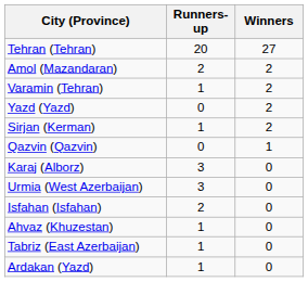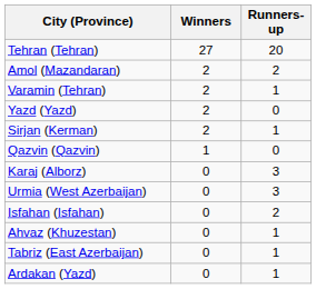 <table class="wikitable" style="text-align:center;">
 <tr>
 <th width=200>City (Province)</th>
+<th width=80>Winners</th>
 <th width=80>Runners-up</th>
-<th width=80>Winners</th>
 </tr>
 <tr>
 <td align=left><a href='#'>Tehran</a> (<a href='#'>Tehran</a>)</td>
+<td>27</td>
 <td>20</td>
-<td>27</td>
 </tr>
 <tr>
 <td align=left><a href='#'>Amol</a> (<a href='#'>Mazandaran</a>)</td>
 <td>2</td>
 <td>2</td>
 </tr>
 <tr>
 <td align=left><a href='#'>Varamin</a> (<a href='#'>Tehran</a>)</td>
+<td>2</td>
 <td>1</td>
-<td>2</td>
 </tr>
 <tr>
 <td align=left><a href='#'>Yazd</a> (<a href='#'>Yazd</a>)</td>
+<td>2</td>
+<td>0</td>
+</tr>
+<tr>
+<td align=left><a href='#'>Sirjan</a> (<a href='#'>Kerman</a>)</td>
+<td>2</td>
+<td>1</td>
+</tr>
+<tr>
+<td align=left><a href='#'>Qazvin</a> (<a href='#'>Qazvin</a>)</td>
+<td>1</td>
+<td>0</td>
+</tr>
+<tr>
+<td align=left><a href='#'>Karaj</a> (<a href='#'>Alborz</a>)</td>
+<td>0</td>
+<td>3</td>
+</tr>
+<tr>
+<td align=left><a href='#'>Urmia</a> (<a href='#'>West Azerbaijan</a>)</td>
+<td>0</td>
+<td>3</td>
+</tr>
+<tr>
+<td align=left><a href='#'>Isfahan</a> (<a href='#'>Isfahan</a>)</td>
 <td>0</td>
 <td>2</td>
 </tr>
 <tr>
-<td align=left><a href='#'>Sirjan</a> (<a href='#'>Kerman</a>)</td>
-<td>1</td>
-<td>2</td>
-</tr>
-<tr>
-<td align=left><a href='#'>Qazvin</a> (<a href='#'>Qazvin</a>)</td>
+<td align=left><a href='#'>Ahvaz</a> (<a href='#'>Khuzestan</a>)</td>
 <td>0</td>
 <td>1</td>
 </tr>
 <tr>
-<td align=left><a href='#'>Karaj</a> (<a href='#'>Alborz</a>)</td>
-<td>3</td>
+<td align=left><a href='#'>Tabriz</a> (<a href='#'>East Azerbaijan</a>)</td>
 <td>0</td>
-</tr>
-<tr>
-<td align=left><a href='#'>Urmia</a> (<a href='#'>West Azerbaijan</a>)</td>
-<td>3</td>
-<td>0</td>
-</tr>
-<tr>
-<td align=left><a href='#'>Isfahan</a> (<a href='#'>Isfahan</a>)</td>
-<td>2</td>
-<td>0</td>
-</tr>
-<tr>
-<td align=left><a href='#'>Ahvaz</a> (<a href='#'>Khuzestan</a>)</td>
 <td>1</td>
-<td>0</td>
-</tr>
-<tr>
-<td align=left><a href='#'>Tabriz</a> (<a href='#'>East Azerbaijan</a>)</td>
-<td>1</td>
-<td>0</td>
 </tr>
 <tr>
 <td align=left><a href='#'>Ardakan</a> (<a href='#'>Yazd</a>)</td>
+<td>0</td>
 <td>1</td>
-<td>0</td>
 </tr>
 </table>
